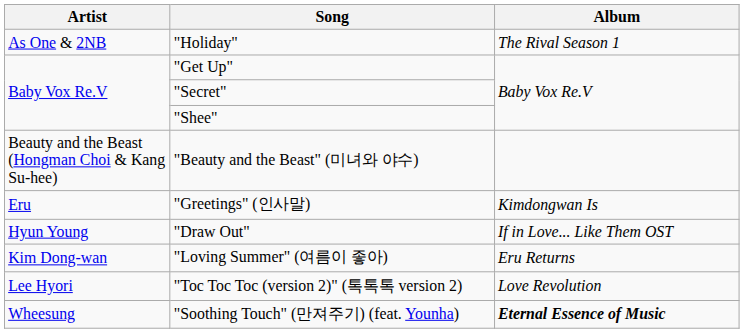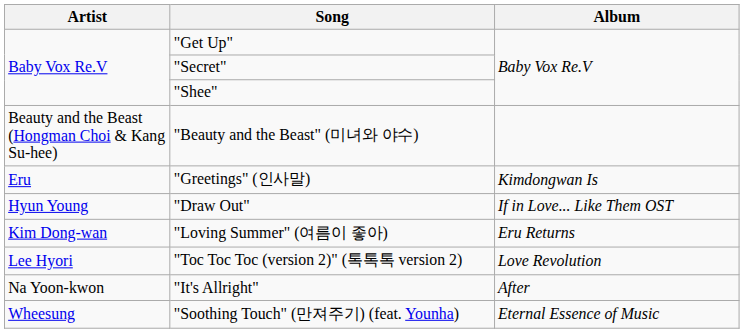 <table class="wikitable">
 <tr>
 <th style="width:10em">Artist</th>
 <th style="width:20em">Song</th>
 <th style="width:15em">Album</th>
-</tr>
-<tr>
-<td><a href='#'>As One</a> & <a href='#'>2NB</a></td>
-<td>"Holiday"</td>
-<td><em>The Rival Season 1</em></td>
 </tr>
 <tr>
 <td rowspan="3"><a href='#'>Baby Vox Re.V</a></td>
 <td>"Get Up"</td>
 <td rowspan="3"><em>Baby Vox Re.V</em></td>
 </tr>
 <tr>
 <td>"Secret"</td>
 </tr>
 <tr>
 <td>"Shee"</td>
 </tr>
 <tr>
 <td>Beauty and the Beast (<a href='#'>Hongman Choi</a> & Kang Su-hee)</td>
 <td>"Beauty and the Beast" (미녀와 야수)</td>
 <td></td>
 </tr>
 <tr>
 <td><a href='#'>Eru</a></td>
 <td>"Greetings" (인사말)</td>
 <td><em>Kimdongwan Is</em></td>
 </tr>
 <tr>
 <td><a href='#'>Hyun Young</a></td>
 <td>"Draw Out"</td>
 <td><em>If in Love... Like Them OST</em></td>
 </tr>
 <tr>
 <td><a href='#'>Kim Dong-wan</a></td>
 <td>"Loving Summer" (여름이 좋아)</td>
 <td><em>Eru Returns</em></td>
 </tr>
 <tr>
 <td><a href='#'>Lee Hyori</a></td>
 <td>"Toc Toc Toc (version 2)" (톡톡톡 version 2)</td>
 <td><em>Love Revolution</em></td>
 </tr>
 <tr>
+<td>Na Yoon-kwon</td>
+<td>"It's Allright"</td>
+<td><em>After</em></td>
+</tr>
+<tr>
 <td><a href='#'>Wheesung</a></td>
 <td>"Soothing Touch" (만져주기) (feat. <a href='#'>Younha</a>)</td>
-<td><strong><em>Eternal Essence of Music</em></strong></td>
+<td><em>Eternal Essence of Music</em></td>
 </tr>
 </table>
